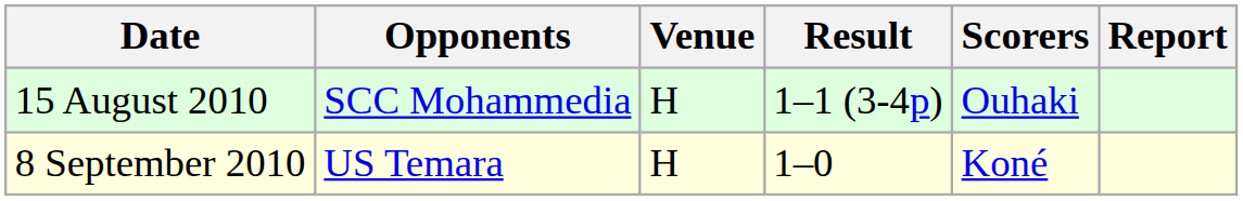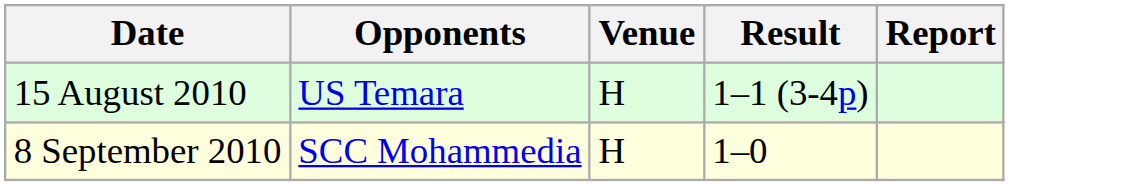 <table class="wikitable">
 <tr>
 <th>Date</th>
 <th>Opponents</th>
 <th>Venue</th>
 <th>Result</th>
-<th>Scorers</th>
 <th>Report</th>
 </tr>
 <tr bgcolor="#ddffdd">
 <td>15 August 2010</td>
-<td><a href='#'>SCC Mohammedia</a></td>
+<td><a href='#'>US Temara</a></td>
 <td>H</td>
 <td>1–1 (3-4<a href='#'>p</a>)</td>
-<td><a href='#'>Ouhaki</a> </td>
 <td></td>
 </tr>
 <tr bgcolor="#ffffdd">
 <td>8 September 2010</td>
-<td><a href='#'>US Temara</a></td>
+<td><a href='#'>SCC Mohammedia</a></td>
 <td>H</td>
 <td>1–0</td>
-<td><a href='#'>Koné</a> </td>
 <td></td>
 </tr>
 </table>
